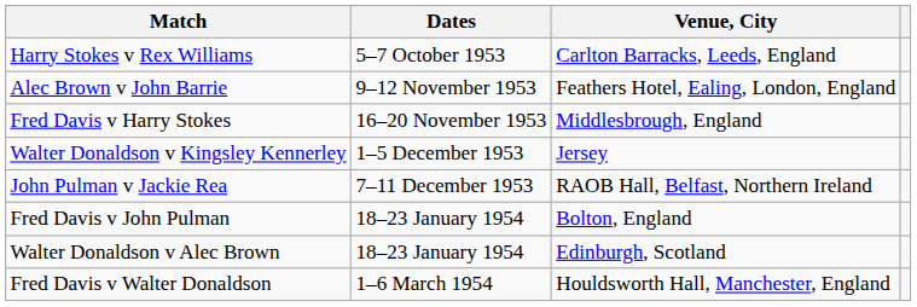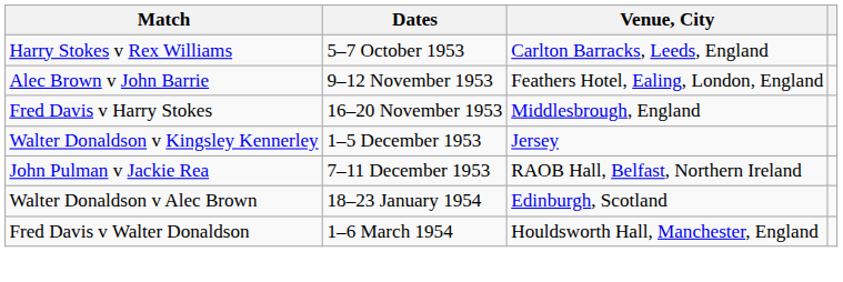 <table class="wikitable">
 <tr>
 <th>Match</th>
 <th>Dates</th>
 <th>Venue, City</th>
 <th></th>
 </tr>
 <tr>
 <td><a href='#'>Harry Stokes</a> v <a href='#'>Rex Williams</a></td>
 <td>5–7 October 1953</td>
 <td><a href='#'>Carlton Barracks</a>, <a href='#'>Leeds</a>, England</td>
 <td align="center"></td>
 </tr>
 <tr>
 <td><a href='#'>Alec Brown</a> v <a href='#'>John Barrie</a></td>
 <td>9–12 November 1953</td>
 <td>Feathers Hotel, <a href='#'>Ealing</a>, London, England</td>
 <td align="center"></td>
 </tr>
 <tr>
 <td><a href='#'>Fred Davis</a> v Harry Stokes</td>
 <td>16–20 November 1953</td>
 <td><a href='#'>Middlesbrough</a>, England</td>
 <td align="center"></td>
 </tr>
 <tr>
 <td><a href='#'>Walter Donaldson</a> v <a href='#'>Kingsley Kennerley</a></td>
 <td>1–5 December 1953</td>
 <td><a href='#'>Jersey</a></td>
 <td align="center"></td>
 </tr>
 <tr>
 <td><a href='#'>John Pulman</a> v <a href='#'>Jackie Rea</a></td>
 <td>7–11 December 1953</td>
 <td>RAOB Hall, <a href='#'>Belfast</a>, Northern Ireland</td>
 <td align="center"></td>
 </tr>
 <tr>
-<td>Fred Davis v John Pulman</td>
-<td>18–23 January 1954</td>
-<td><a href='#'>Bolton</a>, England</td>
-<td align="center"></td>
-</tr>
-<tr>
 <td>Walter Donaldson v Alec Brown</td>
 <td>18–23 January 1954</td>
 <td><a href='#'>Edinburgh</a>, Scotland</td>
 <td align="center"></td>
 </tr>
 <tr>
 <td>Fred Davis v Walter Donaldson</td>
 <td>1–6 March 1954</td>
 <td>Houldsworth Hall, <a href='#'>Manchester</a>, England</td>
 <td align="center"></td>
 </tr>
 </table>
